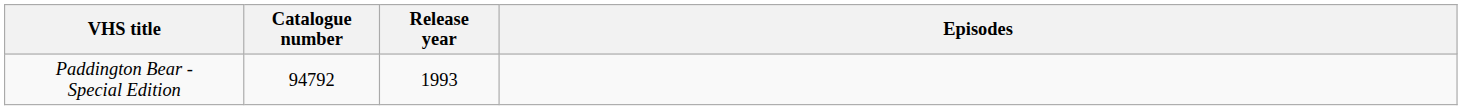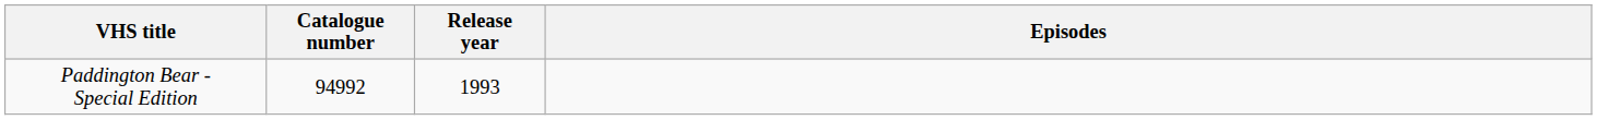 <table class="wikitable" style="text-align:center; width:100%;">
 <tr>
 <th style="width:10%;">VHS title</th>
 <th style="width:05%;">Catalogue number</th>
 <th style="width:05%;">Release<br>year</th>
 <th style="width:40%;">Episodes</th>
 </tr>
 <tr>
 <td><em>Paddington Bear -<br>Special Edition</em></td>
-<td>94792</td>
+<td>94992</td>
 <td>1993</td>
 <td></td>
 </tr>
 </table>
